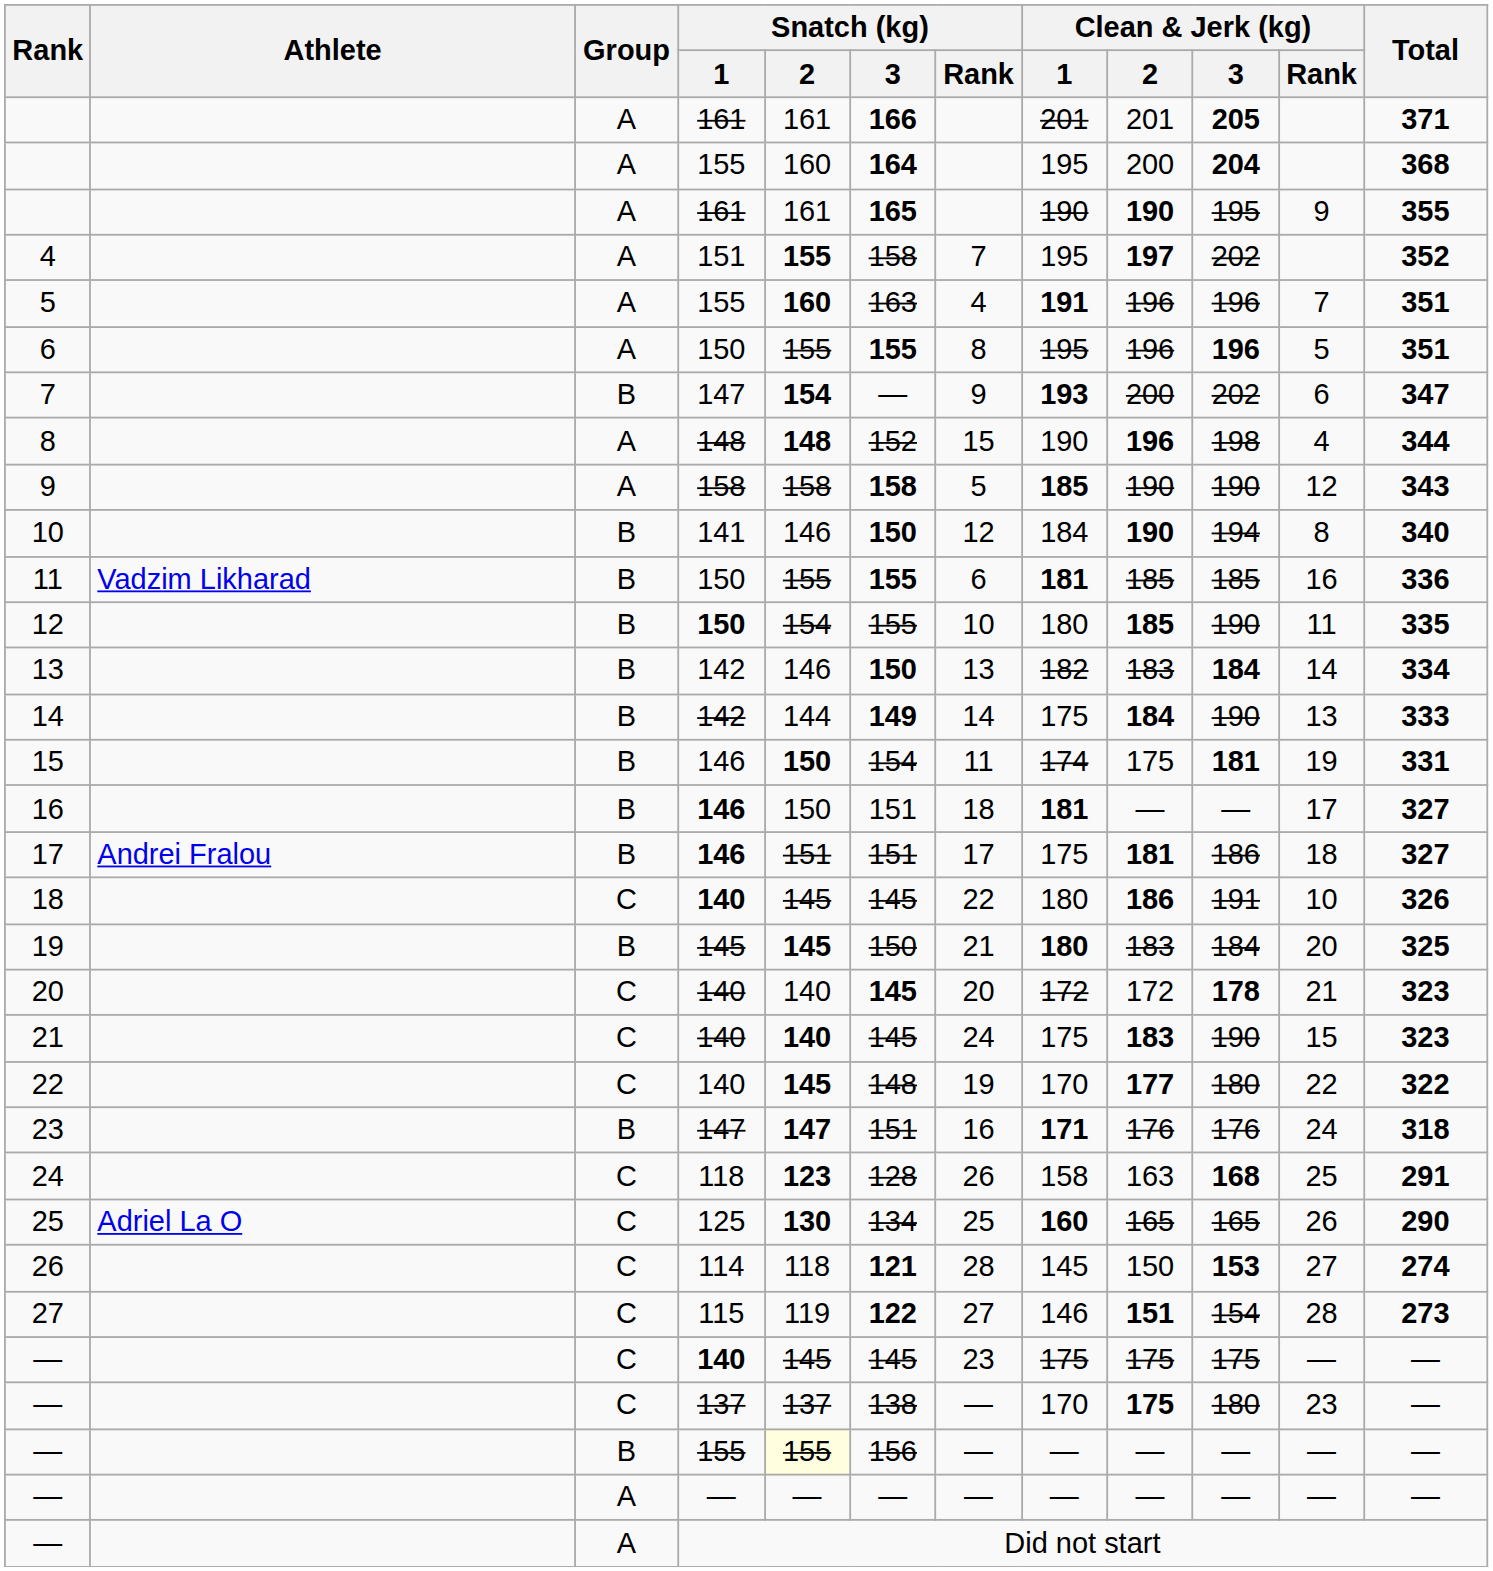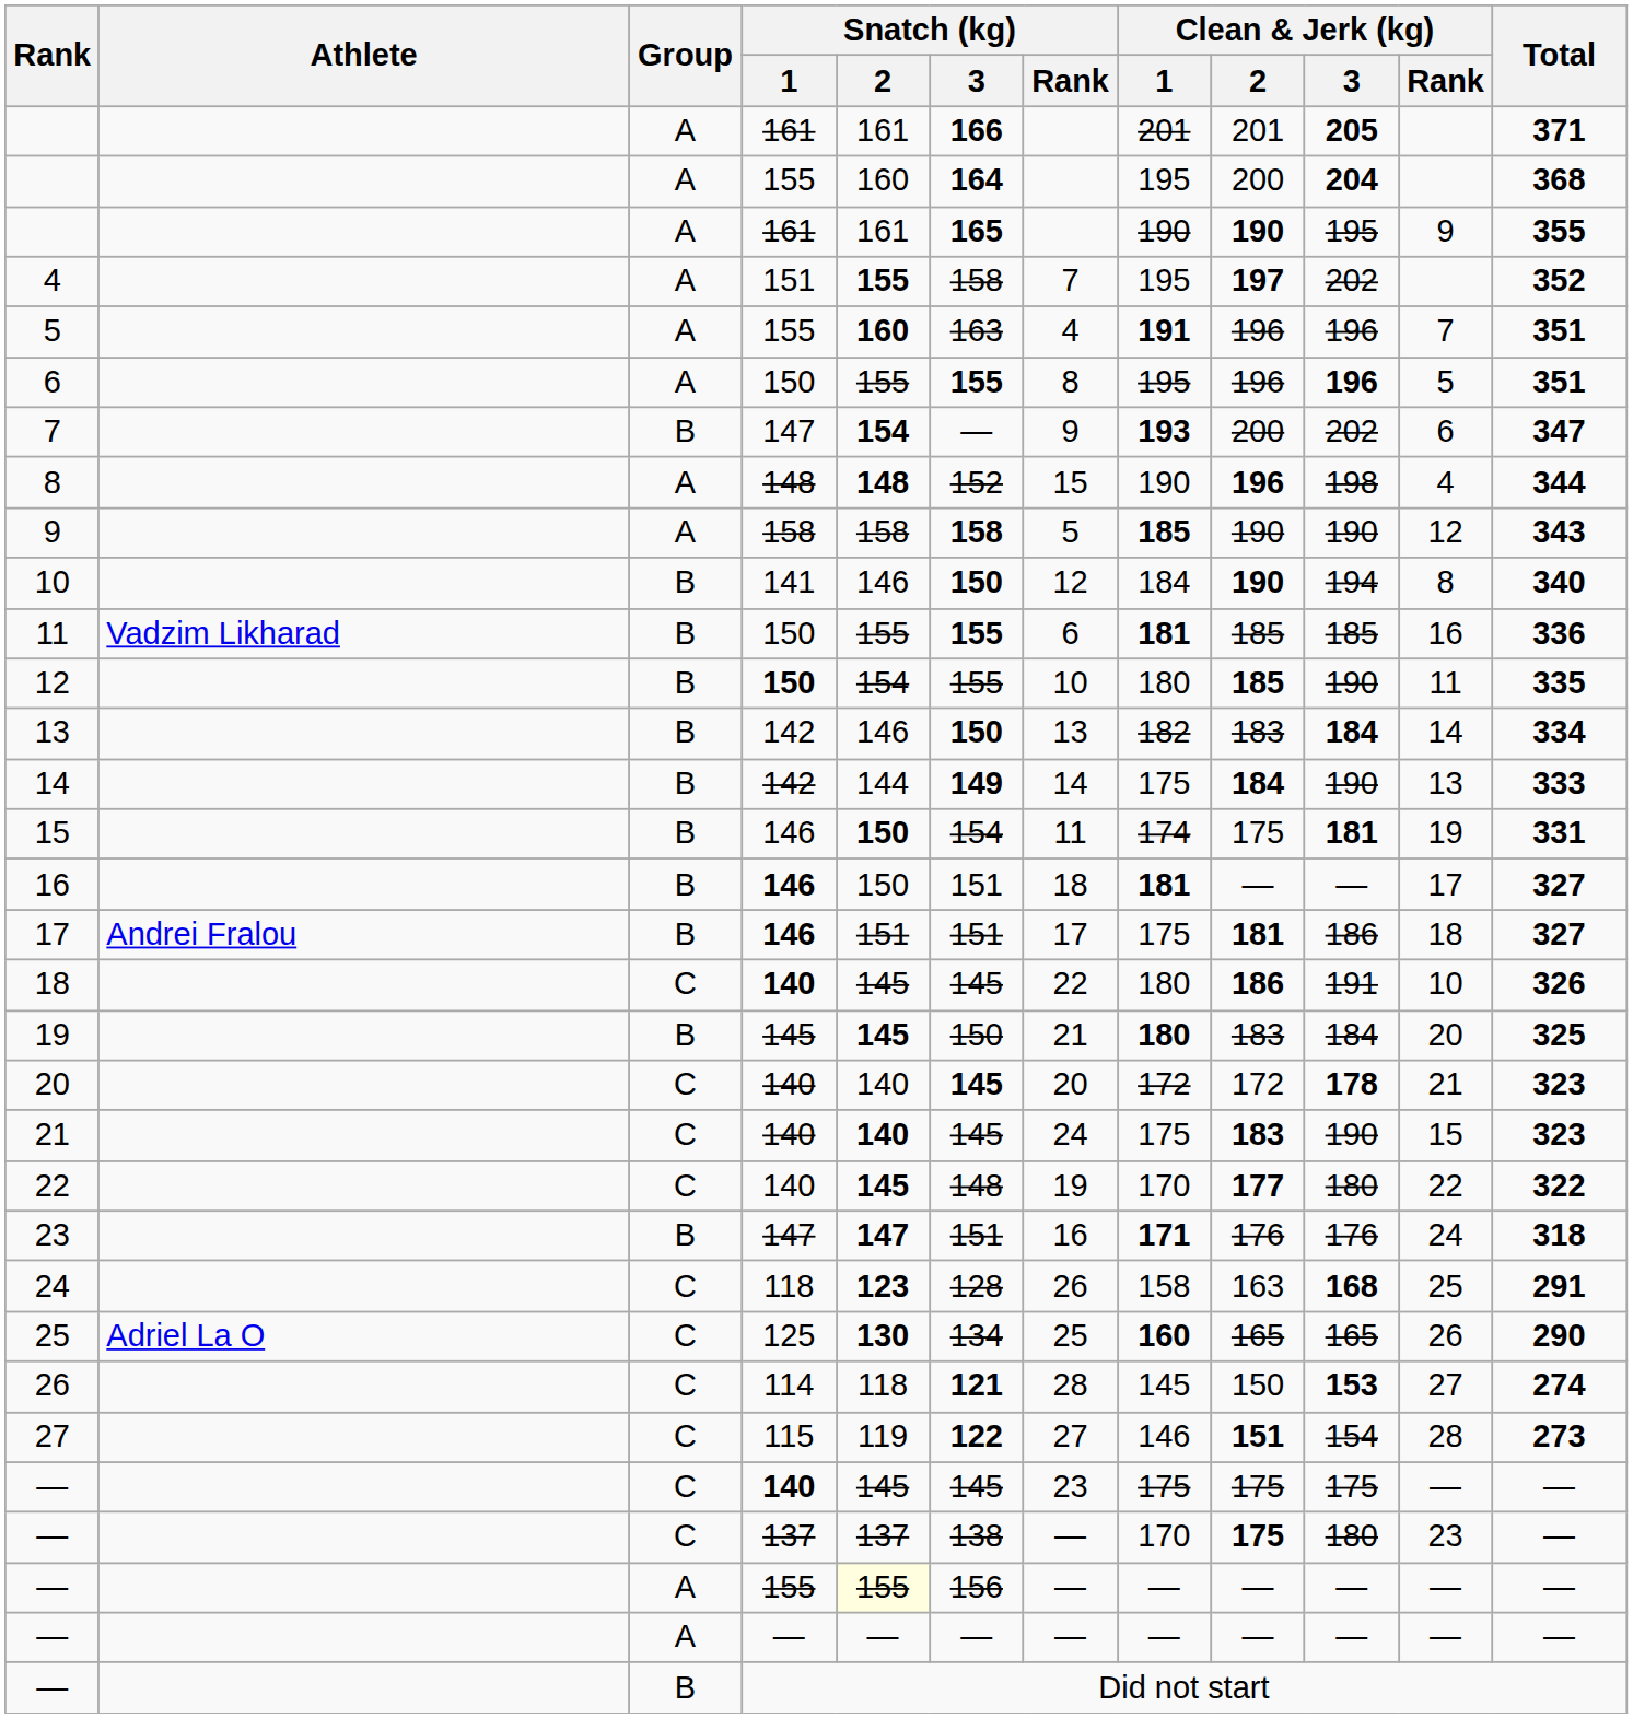 <table class = "wikitable" style="text-align:center;">
 <tr>
 <th rowspan=2 width=40>Rank</th>
 <th rowspan=2 width=260>Athlete</th>
 <th rowspan=2 width=50>Group</th>
 <th colspan=4>Snatch (kg)</th>
 <th colspan=4>Clean & Jerk (kg)</th>
 <th rowspan=2 width=60>Total</th>
 </tr>
 <tr>
 <th width=40>1</th>
 <th width=40>2</th>
 <th width=40>3</th>
 <th width=40>Rank</th>
 <th width=40>1</th>
 <th width=40>2</th>
 <th width=40>3</th>
 <th width=40>Rank</th>
 </tr>
 <tr>
 <td></td>
 <td align=left></td>
 <td>A</td>
 <td><s>161</s></td>
 <td>161</td>
 <td><strong>166</strong></td>
 <td></td>
 <td><s>201</s></td>
 <td>201</td>
 <td><strong>205</strong></td>
 <td></td>
 <td><strong>371</strong></td>
 </tr>
 <tr>
 <td></td>
 <td align=left></td>
 <td>A</td>
 <td>155</td>
 <td>160</td>
 <td><strong>164</strong></td>
 <td></td>
 <td>195</td>
 <td>200</td>
 <td><strong>204</strong></td>
 <td></td>
 <td><strong>368</strong></td>
 </tr>
 <tr>
 <td></td>
 <td align=left></td>
 <td>A</td>
 <td><s>161</s></td>
 <td>161</td>
 <td><strong>165</strong></td>
 <td></td>
 <td><s>190</s></td>
 <td><strong>190</strong></td>
 <td><s>195</s></td>
 <td>9</td>
 <td><strong>355</strong></td>
 </tr>
 <tr>
 <td>4</td>
 <td align=left></td>
 <td>A</td>
 <td>151</td>
 <td><strong>155</strong></td>
 <td><s>158</s></td>
 <td>7</td>
 <td>195</td>
 <td><strong>197</strong></td>
 <td><s>202</s></td>
 <td></td>
 <td><strong>352</strong></td>
 </tr>
 <tr>
 <td>5</td>
 <td align=left></td>
 <td>A</td>
 <td>155</td>
 <td><strong>160</strong></td>
 <td><s>163</s></td>
 <td>4</td>
 <td><strong>191</strong></td>
 <td><s>196</s></td>
 <td><s>196</s></td>
 <td>7</td>
 <td><strong>351</strong></td>
 </tr>
 <tr>
 <td>6</td>
 <td align=left></td>
 <td>A</td>
 <td>150</td>
 <td><s>155</s></td>
 <td><strong>155</strong></td>
 <td>8</td>
 <td><s>195</s></td>
 <td><s>196</s></td>
 <td><strong>196</strong></td>
 <td>5</td>
 <td><strong>351</strong></td>
 </tr>
 <tr>
 <td>7</td>
 <td align=left></td>
 <td>B</td>
 <td>147</td>
 <td><strong>154</strong></td>
 <td>—</td>
 <td>9</td>
 <td><strong>193</strong></td>
 <td><s>200</s></td>
 <td><s>202</s></td>
 <td>6</td>
 <td><strong>347</strong></td>
 </tr>
 <tr>
 <td>8</td>
 <td align=left></td>
 <td>A</td>
 <td><s>148</s></td>
 <td><strong>148</strong></td>
 <td><s>152</s></td>
 <td>15</td>
 <td>190</td>
 <td><strong>196</strong></td>
 <td><s>198</s></td>
 <td>4</td>
 <td><strong>344</strong></td>
 </tr>
 <tr>
 <td>9</td>
 <td align=left></td>
 <td>A</td>
 <td><s>158</s></td>
 <td><s>158</s></td>
 <td><strong>158</strong></td>
 <td>5</td>
 <td><strong>185</strong></td>
 <td><s>190</s></td>
 <td><s>190</s></td>
 <td>12</td>
 <td><strong>343</strong></td>
 </tr>
 <tr>
 <td>10</td>
 <td align=left></td>
 <td>B</td>
 <td>141</td>
 <td>146</td>
 <td><strong>150</strong></td>
 <td>12</td>
 <td>184</td>
 <td><strong>190</strong></td>
 <td><s>194</s></td>
 <td>8</td>
 <td><strong>340</strong></td>
 </tr>
 <tr>
 <td>11</td>
 <td align=left> <a href='#'>Vadzim Likharad</a> </td>
 <td>B</td>
 <td>150</td>
 <td><s>155</s></td>
 <td><strong>155</strong></td>
 <td>6</td>
 <td><strong>181</strong></td>
 <td><s>185</s></td>
 <td><s>185</s></td>
 <td>16</td>
 <td><strong>336</strong></td>
 </tr>
 <tr>
 <td>12</td>
 <td align=left></td>
 <td>B</td>
 <td><strong>150</strong></td>
 <td><s>154</s></td>
 <td><s>155</s></td>
 <td>10</td>
 <td>180</td>
 <td><strong>185</strong></td>
 <td><s>190</s></td>
 <td>11</td>
 <td><strong>335</strong></td>
 </tr>
 <tr>
 <td>13</td>
 <td align=left></td>
 <td>B</td>
 <td>142</td>
 <td>146</td>
 <td><strong>150</strong></td>
 <td>13</td>
 <td><s>182</s></td>
 <td><s>183</s></td>
 <td><strong>184</strong></td>
 <td>14</td>
 <td><strong>334</strong></td>
 </tr>
 <tr>
 <td>14</td>
 <td align=left></td>
 <td>B</td>
 <td><s>142</s></td>
 <td>144</td>
 <td><strong>149</strong></td>
 <td>14</td>
 <td>175</td>
 <td><strong>184</strong></td>
 <td><s>190</s></td>
 <td>13</td>
 <td><strong>333</strong></td>
 </tr>
 <tr>
 <td>15</td>
 <td align=left></td>
 <td>B</td>
 <td>146</td>
 <td><strong>150</strong></td>
 <td><s>154</s></td>
 <td>11</td>
 <td><s>174</s></td>
 <td>175</td>
 <td><strong>181</strong></td>
 <td>19</td>
 <td><strong>331</strong></td>
 </tr>
 <tr>
 <td>16</td>
 <td align=left></td>
 <td>B</td>
 <td><strong>146</strong></td>
 <td>150</td>
 <td>151</td>
 <td>18</td>
 <td><strong>181</strong></td>
 <td>—</td>
 <td>—</td>
 <td>17</td>
 <td><strong>327</strong></td>
 </tr>
 <tr>
 <td>17</td>
 <td align=left> <a href='#'>Andrei Fralou</a> </td>
 <td>B</td>
 <td><strong>146</strong></td>
 <td><s>151</s></td>
 <td><s>151</s></td>
 <td>17</td>
 <td>175</td>
 <td><strong>181</strong></td>
 <td><s>186</s></td>
 <td>18</td>
 <td><strong>327</strong></td>
 </tr>
 <tr>
 <td>18</td>
 <td align=left></td>
 <td>C</td>
 <td><strong>140</strong></td>
 <td><s>145</s></td>
 <td><s>145</s></td>
 <td>22</td>
 <td>180</td>
 <td><strong>186</strong></td>
 <td><s>191</s></td>
 <td>10</td>
 <td><strong>326</strong></td>
 </tr>
 <tr>
 <td>19</td>
 <td align=left></td>
 <td>B</td>
 <td><s>145</s></td>
 <td><strong>145</strong></td>
 <td><s>150</s></td>
 <td>21</td>
 <td><strong>180</strong></td>
 <td><s>183</s></td>
 <td><s>184</s></td>
 <td>20</td>
 <td><strong>325</strong></td>
 </tr>
 <tr>
 <td>20</td>
 <td align=left></td>
 <td>C</td>
 <td><s>140</s></td>
 <td>140</td>
 <td><strong>145</strong></td>
 <td>20</td>
 <td><s>172</s></td>
 <td>172</td>
 <td><strong>178</strong></td>
 <td>21</td>
 <td><strong>323</strong></td>
 </tr>
 <tr>
 <td>21</td>
 <td align=left></td>
 <td>C</td>
 <td><s>140</s></td>
 <td><strong>140</strong></td>
 <td><s>145</s></td>
 <td>24</td>
 <td>175</td>
 <td><strong>183</strong></td>
 <td><s>190</s></td>
 <td>15</td>
 <td><strong>323</strong></td>
 </tr>
 <tr>
 <td>22</td>
 <td align=left></td>
 <td>C</td>
 <td>140</td>
 <td><strong>145</strong></td>
 <td><s>148</s></td>
 <td>19</td>
 <td>170</td>
 <td><strong>177</strong></td>
 <td><s>180</s></td>
 <td>22</td>
 <td><strong>322</strong></td>
 </tr>
 <tr>
 <td>23</td>
 <td align=left></td>
 <td>B</td>
 <td><s>147</s></td>
 <td><strong>147</strong></td>
 <td><s>151</s></td>
 <td>16</td>
 <td><strong>171</strong></td>
 <td><s>176</s></td>
 <td><s>176</s></td>
 <td>24</td>
 <td><strong>318</strong></td>
 </tr>
 <tr>
 <td>24</td>
 <td align=left></td>
 <td>C</td>
 <td>118</td>
 <td><strong>123</strong></td>
 <td><s>128</s></td>
 <td>26</td>
 <td>158</td>
 <td>163</td>
 <td><strong>168</strong></td>
 <td>25</td>
 <td><strong>291</strong></td>
 </tr>
 <tr>
 <td>25</td>
 <td align=left> <a href='#'>Adriel La O</a> </td>
 <td>C</td>
 <td>125</td>
 <td><strong>130</strong></td>
 <td><s>134</s></td>
 <td>25</td>
 <td><strong>160</strong></td>
 <td><s>165</s></td>
 <td><s>165</s></td>
 <td>26</td>
 <td><strong>290</strong></td>
 </tr>
 <tr>
 <td>26</td>
 <td align=left></td>
 <td>C</td>
 <td>114</td>
 <td>118</td>
 <td><strong>121</strong></td>
 <td>28</td>
 <td>145</td>
 <td>150</td>
 <td><strong>153</strong></td>
 <td>27</td>
 <td><strong>274</strong></td>
 </tr>
 <tr>
 <td>27</td>
 <td align=left></td>
 <td>C</td>
 <td>115</td>
 <td>119</td>
 <td><strong>122</strong></td>
 <td>27</td>
 <td>146</td>
 <td><strong>151</strong></td>
 <td><s>154</s></td>
 <td>28</td>
 <td><strong>273</strong></td>
 </tr>
 <tr>
 <td>—</td>
 <td align=left></td>
 <td>C</td>
 <td><strong>140</strong></td>
 <td><s>145</s></td>
 <td><s>145</s></td>
 <td>23</td>
 <td><s>175</s></td>
 <td><s>175</s></td>
 <td><s>175</s></td>
 <td>—</td>
 <td>—</td>
 </tr>
 <tr>
 <td>—</td>
 <td align=left></td>
 <td>C</td>
 <td><s>137</s></td>
 <td><s>137</s></td>
 <td><s>138</s></td>
 <td>—</td>
 <td>170</td>
 <td><strong>175</strong></td>
 <td><s>180</s></td>
 <td>23</td>
 <td>—</td>
 </tr>
 <tr>
 <td>—</td>
 <td align=left></td>
-<td>B</td>
+<td>A</td>
 <td><s>155</s></td>
 <td style="background: lightyellow;"><s>155</s></td>
 <td><s>156</s></td>
 <td>—</td>
 <td>—</td>
 <td>—</td>
 <td>—</td>
 <td>—</td>
 <td>—</td>
 </tr>
 <tr>
 <td>—</td>
 <td align=left></td>
 <td>A</td>
 <td>—</td>
 <td>—</td>
 <td>—</td>
 <td>—</td>
 <td>—</td>
 <td>—</td>
 <td>—</td>
 <td>—</td>
 <td>—</td>
 </tr>
 <tr>
 <td>—</td>
 <td align=left></td>
-<td>A</td>
+<td>B</td>
 <td colspan=9>Did not start</td>
 </tr>
 </table>
